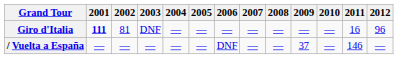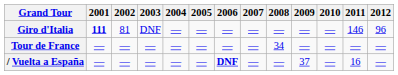 <table class="wikitable plainrowheaders">
 <tr>
 <th scope="col"><a href='#'>Grand Tour</a></th>
 <th scope="col">2001</th>
 <th scope="col">2002</th>
 <th scope="col">2003</th>
 <th scope="col">2004</th>
 <th scope="col">2005</th>
 <th scope="col">2006</th>
 <th scope="col">2007</th>
 <th scope="col">2008</th>
 <th scope="col">2009</th>
 <th scope="col">2010</th>
 <th scope="col">2011</th>
 <th scope="col">2012</th>
 </tr>
 <tr style="text-align:center;">
 <th scope="row"> <a href='#'>Giro d'Italia</a></th>
 <td><strong><a href='#'>111</a></strong></td>
 <td><a href='#'>81</a></td>
 <td><a href='#'>DNF</a></td>
 <td><a href='#'>—</a></td>
 <td><a href='#'>—</a></td>
 <td><a href='#'>—</a></td>
 <td><a href='#'>—</a></td>
 <td><a href='#'>—</a></td>
 <td><a href='#'>—</a></td>
 <td><a href='#'>—</a></td>
-<td><a href='#'>16</a></td>
+<td><a href='#'>146</a></td>
 <td><a href='#'>96</a></td>
+</tr>
+<tr style="text-align:center;">
+<th scope="row"> <a href='#'>Tour de France</a></th>
+<td><a href='#'>—</a></td>
+<td><a href='#'>—</a></td>
+<td><a href='#'>—</a></td>
+<td><a href='#'>—</a></td>
+<td><a href='#'>—</a></td>
+<td><a href='#'>—</a></td>
+<td><a href='#'>—</a></td>
+<td><a href='#'>34</a></td>
+<td><a href='#'>—</a></td>
+<td><a href='#'>—</a></td>
+<td><a href='#'>—</a></td>
+<td><a href='#'>—</a></td>
 </tr>
 <tr style="text-align:center;">
 <th scope="row">/ <a href='#'>Vuelta a España</a></th>
 <td><a href='#'>—</a></td>
 <td><a href='#'>—</a></td>
 <td><a href='#'>—</a></td>
 <td><a href='#'>—</a></td>
 <td><a href='#'>—</a></td>
-<td><a href='#'>DNF</a></td>
+<td><strong><a href='#'>DNF</a></strong></td>
 <td><a href='#'>—</a></td>
 <td><a href='#'>—</a></td>
 <td><a href='#'>37</a></td>
 <td><a href='#'>—</a></td>
-<td><a href='#'>146</a></td>
+<td><a href='#'>16</a></td>
 <td><a href='#'>—</a></td>
 </tr>
 </table>
